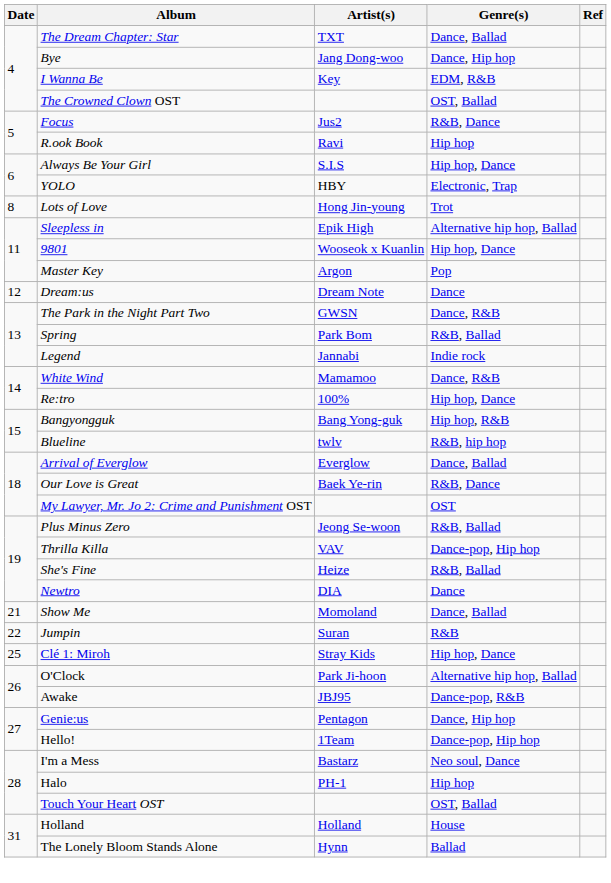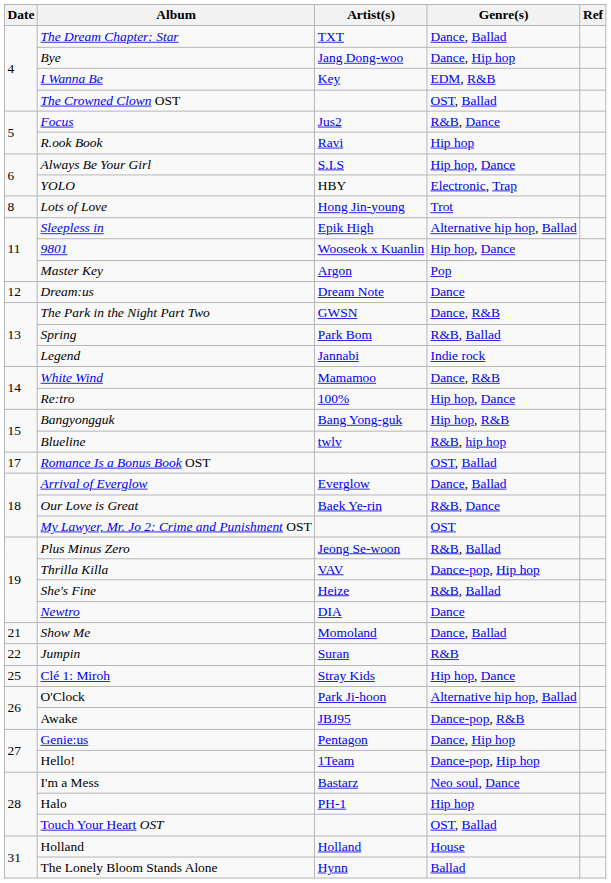 <table class="wikitable">
 <tr>
 <th>Date</th>
 <th>Album</th>
 <th>Artist(s)</th>
 <th>Genre(s)</th>
 <th>Ref</th>
 </tr>
 <tr>
 <td rowspan="4">4</td>
 <td><em><a href='#'>The Dream Chapter: Star</a></em></td>
 <td><a href='#'>TXT</a></td>
 <td><a href='#'>Dance</a>, <a href='#'>Ballad</a></td>
 <td></td>
 </tr>
 <tr>
 <td><em>Bye</em></td>
 <td><a href='#'>Jang Dong-woo</a></td>
 <td><a href='#'>Dance</a>, <a href='#'>Hip hop</a></td>
 <td></td>
 </tr>
 <tr>
 <td><em><a href='#'>I Wanna Be</a></em></td>
 <td><a href='#'>Key</a></td>
 <td><a href='#'>EDM</a>, <a href='#'>R&B</a></td>
 <td></td>
 </tr>
 <tr>
 <td><em><a href='#'>The Crowned Clown</a></em> OST</td>
 <td></td>
 <td><a href='#'>OST</a>, <a href='#'>Ballad</a></td>
 <td></td>
 </tr>
 <tr>
 <td rowspan="2">5</td>
 <td><em><a href='#'>Focus</a></em></td>
 <td><a href='#'>Jus2</a></td>
 <td><a href='#'>R&B</a>, <a href='#'>Dance</a></td>
 <td></td>
 </tr>
 <tr>
 <td><em>R.ook Book</em></td>
 <td><a href='#'>Ravi</a></td>
 <td><a href='#'>Hip hop</a></td>
 <td></td>
 </tr>
 <tr>
 <td rowspan="2">6</td>
 <td><em>Always Be Your Girl</em></td>
 <td><a href='#'>S.I.S</a></td>
 <td><a href='#'>Hip hop</a>, <a href='#'>Dance</a></td>
 <td></td>
 </tr>
 <tr>
 <td><em>YOLO</em></td>
 <td>HBY</td>
 <td><a href='#'>Electronic</a>, <a href='#'>Trap</a></td>
 <td></td>
 </tr>
 <tr>
 <td>8</td>
 <td><em>Lots of Love</em></td>
 <td><a href='#'>Hong Jin-young</a></td>
 <td><a href='#'>Trot</a></td>
 <td></td>
 </tr>
 <tr>
 <td rowspan="3">11</td>
 <td><em><a href='#'>Sleepless in </a></em></td>
 <td><a href='#'>Epik High</a></td>
 <td><a href='#'>Alternative hip hop</a>, <a href='#'>Ballad</a></td>
 <td></td>
 </tr>
 <tr>
 <td><em><a href='#'>9801</a></em></td>
 <td><a href='#'>Wooseok x Kuanlin</a></td>
 <td><a href='#'>Hip hop</a>, <a href='#'>Dance</a></td>
 <td></td>
 </tr>
 <tr>
 <td><em>Master Key</em></td>
 <td><a href='#'>Argon</a></td>
 <td><a href='#'>Pop</a></td>
 <td></td>
 </tr>
 <tr>
 <td>12</td>
 <td><em>Dream:us</em></td>
 <td><a href='#'>Dream Note</a></td>
 <td><a href='#'>Dance</a></td>
 <td></td>
 </tr>
 <tr>
 <td rowspan="3">13</td>
 <td><em>The Park in the Night Part Two</em></td>
 <td><a href='#'>GWSN</a></td>
 <td><a href='#'>Dance</a>, <a href='#'>R&B</a></td>
 <td></td>
 </tr>
 <tr>
 <td><em>Spring</em></td>
 <td><a href='#'>Park Bom</a></td>
 <td><a href='#'>R&B</a>, <a href='#'>Ballad</a></td>
 <td></td>
 </tr>
 <tr>
 <td><em>Legend</em></td>
 <td><a href='#'>Jannabi</a></td>
 <td><a href='#'>Indie rock</a></td>
 <td></td>
 </tr>
 <tr>
 <td rowspan="2">14</td>
 <td><em><a href='#'>White Wind</a></em></td>
 <td><a href='#'>Mamamoo</a></td>
 <td><a href='#'>Dance</a>, <a href='#'>R&B</a></td>
 <td></td>
 </tr>
 <tr>
 <td><em>Re:tro</em></td>
 <td><a href='#'>100%</a></td>
 <td><a href='#'>Hip hop</a>, <a href='#'>Dance</a></td>
 <td></td>
 </tr>
 <tr>
 <td rowspan="2">15</td>
 <td><em>Bangyongguk</em></td>
 <td><a href='#'>Bang Yong-guk</a></td>
 <td><a href='#'>Hip hop</a>, <a href='#'>R&B</a></td>
 <td></td>
 </tr>
 <tr>
 <td><em>Blueline</em></td>
 <td><a href='#'>twlv</a></td>
 <td><a href='#'>R&B</a>, <a href='#'>hip hop</a></td>
 <td></td>
 </tr>
 <tr>
+<td>17</td>
+<td><em><a href='#'>Romance Is a Bonus Book</a></em> OST</td>
+<td></td>
+<td><a href='#'>OST</a>, <a href='#'>Ballad</a></td>
+<td></td>
+</tr>
+<tr>
 <td rowspan="3">18</td>
 <td><em><a href='#'>Arrival of Everglow</a></em></td>
 <td><a href='#'>Everglow</a></td>
 <td><a href='#'>Dance</a>, <a href='#'>Ballad</a></td>
 <td></td>
 </tr>
 <tr>
 <td><em>Our Love is Great</em></td>
 <td><a href='#'>Baek Ye-rin</a></td>
 <td><a href='#'>R&B</a>, <a href='#'>Dance</a></td>
 <td></td>
 </tr>
 <tr>
 <td><em><a href='#'>My Lawyer, Mr. Jo 2: Crime and Punishment</a></em> OST</td>
 <td></td>
 <td><a href='#'>OST</a></td>
 <td></td>
 </tr>
 <tr>
 <td rowspan="4">19</td>
 <td><em>Plus Minus Zero</em></td>
 <td><a href='#'>Jeong Se-woon</a></td>
 <td><a href='#'>R&B</a>, <a href='#'>Ballad</a></td>
 <td></td>
 </tr>
 <tr>
 <td><em>Thrilla Killa</em></td>
 <td><a href='#'>VAV</a></td>
 <td><a href='#'>Dance-pop</a>, <a href='#'>Hip hop</a></td>
 <td></td>
 </tr>
 <tr>
 <td><em>She's Fine</em></td>
 <td><a href='#'>Heize</a></td>
 <td><a href='#'>R&B</a>, <a href='#'>Ballad</a></td>
 <td></td>
 </tr>
 <tr>
 <td><em><a href='#'>Newtro</a></em></td>
 <td><a href='#'>DIA</a></td>
 <td><a href='#'>Dance</a></td>
 <td></td>
 </tr>
 <tr>
 <td>21</td>
 <td><em>Show Me</em></td>
 <td><a href='#'>Momoland</a></td>
 <td><a href='#'>Dance</a>, <a href='#'>Ballad</a></td>
 <td></td>
 </tr>
 <tr>
 <td>22</td>
 <td><em>Jumpin<strong></td>
 <td><a href='#'>Suran</a></td>
 <td><a href='#'>R&B</a></td>
 <td></td>
 </tr>
 <tr>
 <td>25</td>
 <td></em><a href='#'>Clé 1: Miroh</a><em></td>
 <td><a href='#'>Stray Kids</a></td>
 <td><a href='#'>Hip hop</a>, <a href='#'>Dance</a></td>
 <td></td>
 </tr>
 <tr>
 <td rowspan="2">26</td>
 <td></em>O'Clock<em></td>
 <td><a href='#'>Park Ji-hoon</a></td>
 <td><a href='#'>Alternative hip hop</a>, <a href='#'>Ballad</a></td>
 <td></td>
 </tr>
 <tr>
 <td></em>Awake<em></td>
 <td><a href='#'>JBJ95</a></td>
 <td><a href='#'>Dance-pop</a>, <a href='#'>R&B</a></td>
 <td></td>
 </tr>
 <tr>
 <td rowspan="2">27</td>
 <td></em><a href='#'>Genie:us</a><em></td>
 <td><a href='#'>Pentagon</a></td>
 <td><a href='#'>Dance</a>, <a href='#'>Hip hop</a></td>
 <td></td>
 </tr>
 <tr>
 <td></em>Hello!<em></td>
 <td><a href='#'>1Team</a></td>
 <td><a href='#'>Dance-pop</a>, <a href='#'>Hip hop</a></td>
 <td></td>
 </tr>
 <tr>
 <td rowspan="3">28</td>
 <td></em>I'm a Mess<em></td>
 <td><a href='#'>Bastarz</a></td>
 <td><a href='#'>Neo soul</a>, <a href='#'>Dance</a></td>
 <td></td>
 </tr>
 <tr>
 <td></em>Halo<em></td>
 <td><a href='#'>PH-1</a></td>
 <td><a href='#'>Hip hop</a></td>
 <td></td>
 </tr>
 <tr>
 <td></em><a href='#'>Touch Your Heart</a><em> OST</td>
 <td></td>
 <td><a href='#'>OST</a>, <a href='#'>Ballad</a></td>
 <td></td>
 </tr>
 <tr>
 <td rowspan="2">31</td>
 <td></em>Holland<em></td>
 <td><a href='#'>Holland</a></td>
 <td><a href='#'>House</a></td>
 <td></td>
 </tr>
 <tr>
 <td></em>The Lonely Bloom Stands Alone<em></td>
 <td><a href='#'>Hynn</a></td>
 <td><a href='#'>Ballad</a></td>
 <td></td>
 </tr>
 </table>
